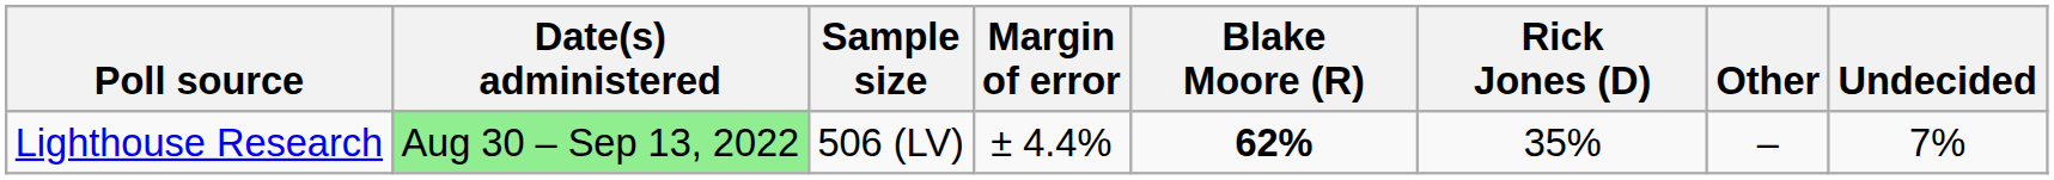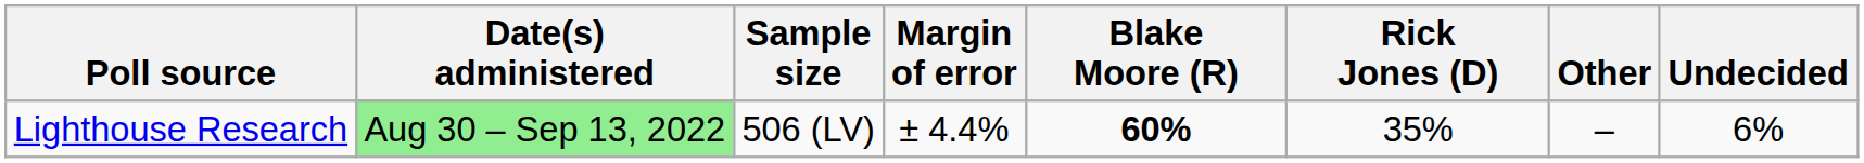 <table class="wikitable" style="font-size:90%;text-align:center;">
 <tr valign=bottom>
 <th>Poll source</th>
 <th>Date(s)<br>administered</th>
 <th>Sample<br>size</th>
 <th>Margin<br>of error</th>
 <th style="width:100px;">Blake<br>Moore (R)</th>
 <th style="width:100px;">Rick<br>Jones (D)</th>
 <th>Other</th>
 <th>Undecided</th>
 </tr>
 <tr>
 <td style="text-align:left;"><a href='#'>Lighthouse Research</a></td>
 <td style="background: lightgreen;">Aug 30 – Sep 13, 2022</td>
 <td>506 (LV)</td>
 <td>± 4.4%</td>
-<td><strong>62%</strong></td>
+<td><strong>60%</strong></td>
 <td>35%</td>
 <td>–</td>
-<td>7%</td>
+<td>6%</td>
 </tr>
 </table>
